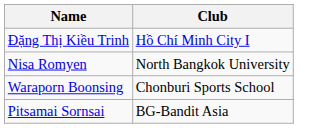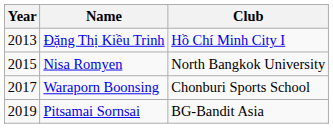 <table class="wikitable" style="font-size:95%;">
 <tr>
+<th>Year</th>
 <th>Name</th>
 <th>Club</th>
 </tr>
 <tr>
+<td>2013</td>
 <td> <a href='#'>Đặng Thị Kiều Trinh</a></td>
 <td> <a href='#'>Hồ Chí Minh City I</a></td>
 </tr>
 <tr>
+<td>2015</td>
 <td> <a href='#'>Nisa Romyen</a></td>
 <td> North Bangkok University</td>
 </tr>
 <tr>
+<td>2017</td>
 <td> <a href='#'>Waraporn Boonsing</a></td>
 <td> Chonburi Sports School</td>
 </tr>
 <tr>
+<td>2019</td>
 <td> <a href='#'>Pitsamai Sornsai</a></td>
 <td> BG-Bandit Asia</td>
 </tr>
 </table>
